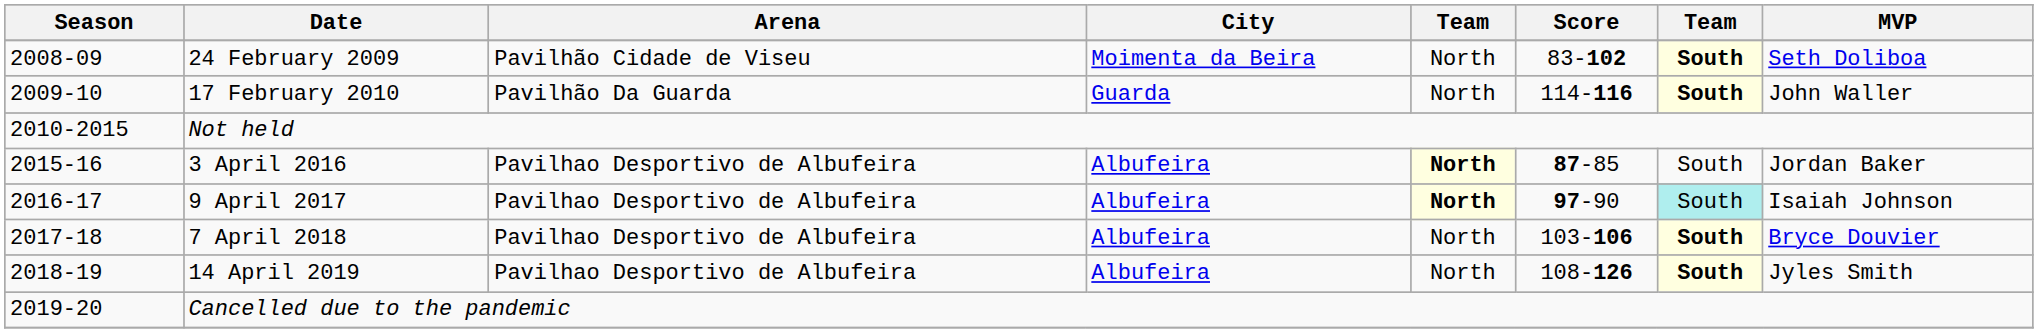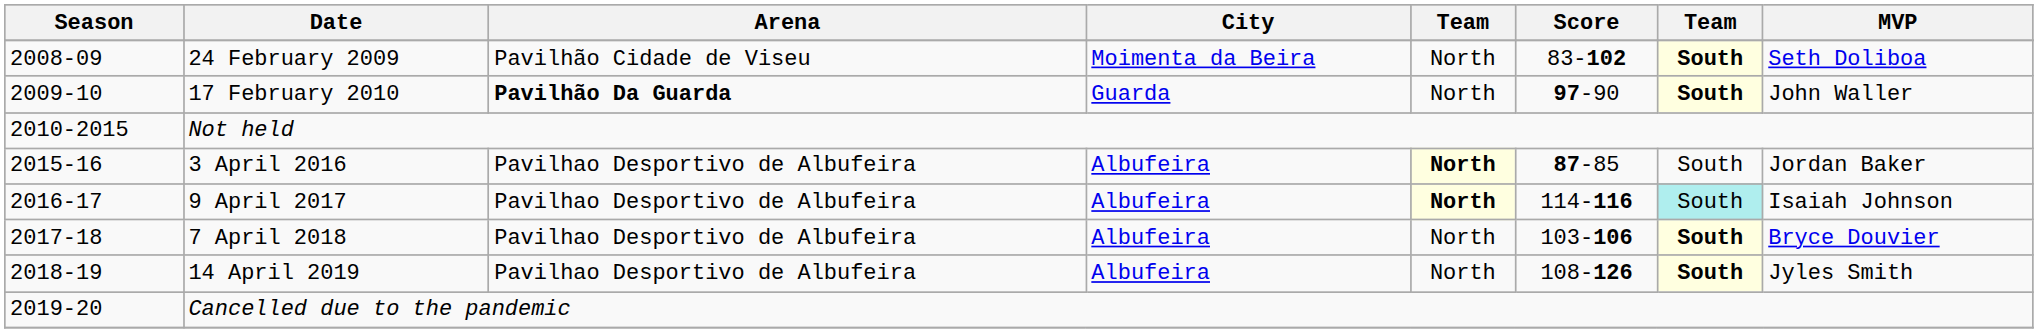 <table class="wikitable sortable" width=95%>
 <tr bgcolor=>
 <th>Season</th>
 <th>Date</th>
 <th>Arena</th>
 <th>City</th>
 <th>Team</th>
 <th>Score</th>
 <th>Team</th>
 <th>MVP</th>
 </tr>
 <tr>
 </tr>
 <tr>
 <td>2008-09 </td>
 <td>24 February 2009</td>
 <td>Pavilhão Cidade de Viseu</td>
 <td><a href='#'>Moimenta da Beira</a></td>
 <td align="center">North</td>
 <td align="center">83-<strong>102</strong></td>
 <td bgcolor=lightyellow align="center"><strong>South</strong></td>
 <td align="left"> <a href='#'>Seth Doliboa</a></td>
 </tr>
 <tr>
 <td>2009-10 </td>
 <td>17 February 2010</td>
-<td>Pavilhão Da Guarda</td>
+<td><strong>Pavilhão Da Guarda</strong></td>
 <td><a href='#'>Guarda</a></td>
 <td align="center">North</td>
-<td align="center">114-<strong>116</strong></td>
+<td align="center"><strong>97</strong>-90</td>
 <td bgcolor=lightyellow align="center"><strong>South</strong></td>
 <td align="left"> John Waller</td>
 </tr>
 <tr>
 <td>2010-2015</td>
 <td colspan=7><em>Not held</em></td>
 </tr>
 <tr>
 <td>2015-16 </td>
 <td>3 April 2016</td>
 <td>Pavilhao Desportivo de Albufeira</td>
 <td><a href='#'>Albufeira</a></td>
 <td bgcolor=lightyellow align="center"><strong>North</strong></td>
 <td align="center"><strong>87</strong>-85</td>
 <td align="center">South</td>
 <td align="left"> Jordan Baker</td>
 </tr>
 <tr>
 <td>2016-17 </td>
 <td>9 April 2017</td>
 <td>Pavilhao Desportivo de Albufeira</td>
 <td><a href='#'>Albufeira</a></td>
 <td bgcolor=lightyellow align="center"><strong>North</strong></td>
-<td align="center"><strong>97</strong>-90</td>
+<td align="center">114-<strong>116</strong></td>
 <td align="center" style="background: paleturquoise;">South</td>
 <td align="left"> Isaiah Johnson</td>
 </tr>
 <tr>
 <td>2017-18 </td>
 <td>7 April 2018</td>
 <td>Pavilhao Desportivo de Albufeira</td>
 <td><a href='#'>Albufeira</a></td>
 <td align="center">North</td>
 <td align="center">103-<strong>106</strong></td>
 <td bgcolor=lightyellow align="center"><strong>South</strong></td>
 <td align="left"> <a href='#'>Bryce Douvier</a></td>
 </tr>
 <tr>
 <td>2018-19 </td>
 <td>14 April 2019</td>
 <td>Pavilhao Desportivo de Albufeira</td>
 <td><a href='#'>Albufeira</a></td>
 <td align="center">North</td>
 <td align="center">108-<strong>126</strong></td>
 <td bgcolor=lightyellow align="center"><strong>South</strong></td>
 <td align="left"> Jyles Smith</td>
 </tr>
 <tr>
 <td>2019-20</td>
 <td colspan=7><em>Cancelled due to the pandemic</em></td>
 </tr>
 <tr>
 </tr>
 </table>
